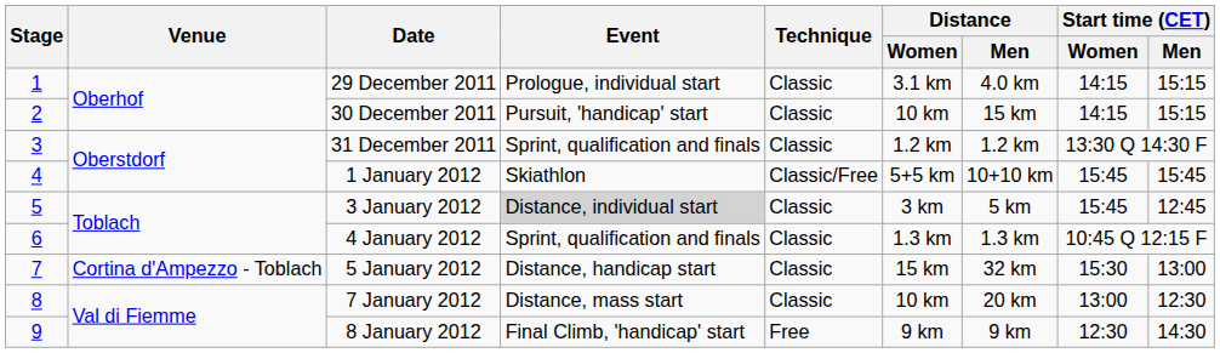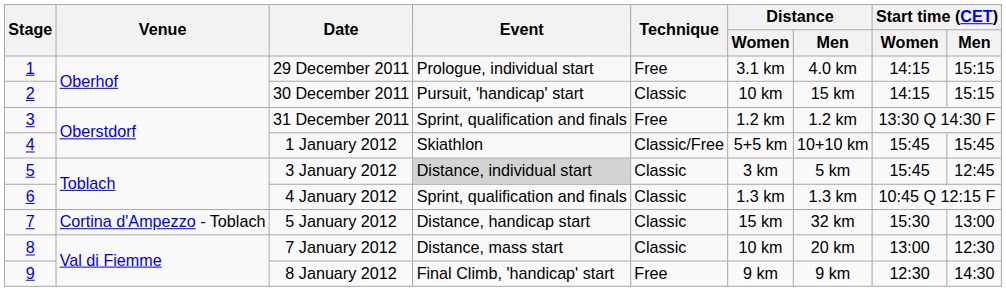 <table class="wikitable">
 <tr>
 <th rowspan=2>Stage</th>
 <th rowspan=2>Venue</th>
 <th rowspan=2>Date</th>
 <th rowspan=2>Event</th>
 <th rowspan=2>Technique</th>
 <th colspan=2>Distance</th>
 <th colspan=2>Start time (<a href='#'>CET</a>)</th>
 </tr>
 <tr>
 <th>Women</th>
 <th>Men</th>
 <th>Women</th>
 <th>Men</th>
 </tr>
 <tr align="center">
 <td><a href='#'>1</a></td>
 <td rowspan=2 align="left"><a href='#'>Oberhof</a> </td>
 <td>29 December 2011</td>
 <td align="left">Prologue, individual start</td>
-<td align="left">Classic</td>
+<td align="left">Free</td>
 <td>3.1 km</td>
 <td>4.0 km</td>
 <td>14:15</td>
 <td>15:15</td>
 </tr>
 <tr align="center">
 <td><a href='#'>2</a></td>
 <td>30 December 2011</td>
 <td align="left">Pursuit, 'handicap' start</td>
 <td align="left">Classic</td>
 <td>10 km</td>
 <td>15 km</td>
 <td>14:15</td>
 <td>15:15</td>
 </tr>
 <tr align="center">
 <td><a href='#'>3</a></td>
 <td rowspan=2 align="left"><a href='#'>Oberstdorf</a> </td>
 <td>31 December 2011</td>
 <td align="left">Sprint, qualification and finals</td>
-<td align="left">Classic</td>
+<td align="left">Free</td>
 <td>1.2 km</td>
 <td>1.2 km</td>
 <td colspan=2>13:30 Q 14:30 F</td>
 </tr>
 <tr align="center">
 <td><a href='#'>4</a></td>
 <td>1 January 2012</td>
 <td align="left">Skiathlon</td>
 <td align="left">Classic/Free</td>
 <td>5+5 km</td>
 <td>10+10 km</td>
 <td>15:45</td>
 <td>15:45</td>
 </tr>
 <tr align="center">
 <td><a href='#'>5</a></td>
 <td rowspan=2 align="left"><a href='#'>Toblach</a> </td>
 <td>3 January 2012</td>
 <td align="left" style="background: lightgrey;">Distance, individual start</td>
 <td align="left">Classic</td>
 <td>3 km</td>
 <td>5 km</td>
 <td>15:45</td>
 <td>12:45</td>
 </tr>
 <tr align="center">
 <td><a href='#'>6</a></td>
 <td>4 January 2012</td>
 <td align="left">Sprint, qualification and finals</td>
 <td align="left">Classic</td>
 <td>1.3 km</td>
 <td>1.3 km</td>
 <td colspan=2>10:45 Q 12:15 F</td>
 </tr>
 <tr align="center">
 <td><a href='#'>7</a></td>
 <td align="left"><a href='#'>Cortina d'Ampezzo</a> - Toblach </td>
 <td>5 January 2012</td>
 <td align="left">Distance, handicap start</td>
 <td align="left">Classic</td>
 <td>15 km</td>
 <td>32 km</td>
 <td>15:30</td>
 <td>13:00</td>
 </tr>
 <tr align="center">
 <td><a href='#'>8</a></td>
 <td rowspan=2 align="left"><a href='#'>Val di Fiemme</a> </td>
 <td>7 January 2012</td>
 <td align="left">Distance, mass start</td>
 <td align="left">Classic</td>
 <td>10 km</td>
 <td>20 km</td>
 <td>13:00</td>
 <td>12:30</td>
 </tr>
 <tr align="center">
 <td><a href='#'>9</a></td>
 <td>8 January 2012</td>
 <td align="left">Final Climb, 'handicap' start</td>
 <td align="left">Free</td>
 <td>9 km</td>
 <td>9 km</td>
 <td>12:30</td>
 <td>14:30</td>
 </tr>
 </table>
